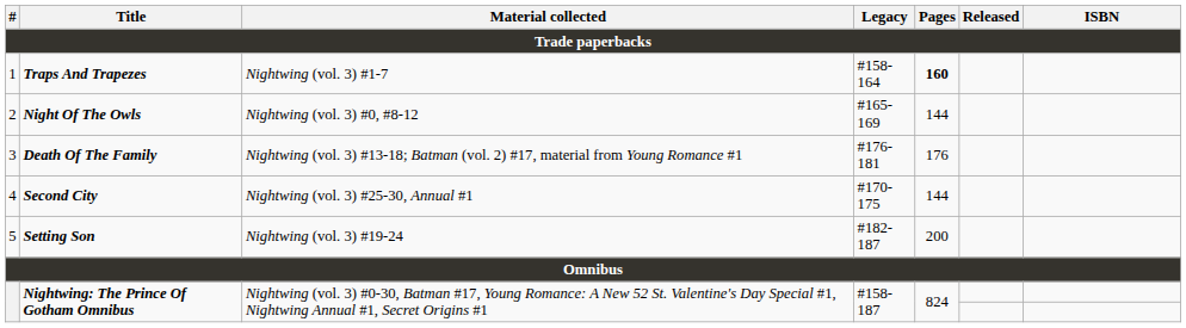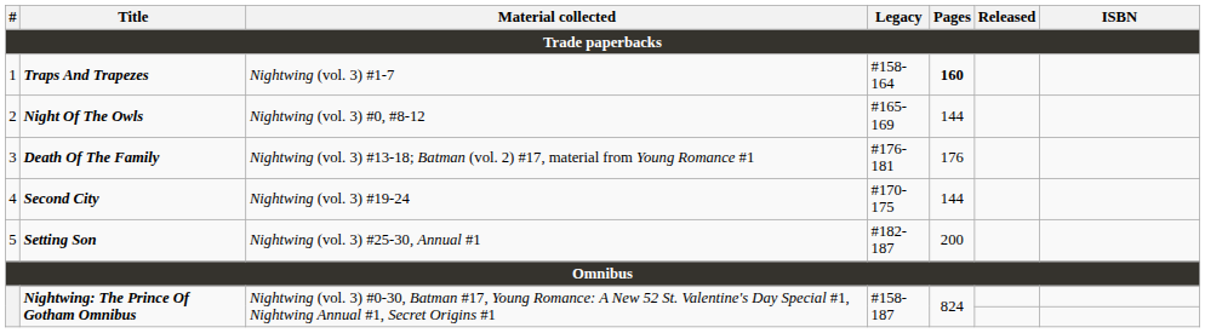 <table class="wikitable">
 <tr>
 <th>#</th>
 <th>Title</th>
 <th>Material collected</th>
 <th>Legacy</th>
 <th>Pages</th>
 <th>Released</th>
 <th style="width: 10em;">ISBN</th>
 </tr>
 <tr>
 <th colspan=7 style="background-color: #35332D; color: white;">Trade paperbacks</th>
 </tr>
 <tr>
 <td>1</td>
 <td><strong><em>Traps And Trapezes</em></strong></td>
 <td><em>Nightwing</em> (vol. 3) #1-7</td>
 <td>#158-164</td>
 <td style="text-align: center;"><strong>160</strong></td>
 <td></td>
 <td></td>
 </tr>
 <tr>
 <td>2</td>
 <td><strong><em>Night Of The Owls</em></strong></td>
 <td><em>Nightwing</em> (vol. 3) #0, #8-12</td>
 <td>#165-169</td>
 <td style="text-align: center;">144</td>
 <td></td>
 <td></td>
 </tr>
 <tr>
 <td>3</td>
 <td><strong><em>Death Of The Family</em></strong></td>
 <td><em>Nightwing</em> (vol. 3) #13-18; <em>Batman</em> (vol. 2) #17, material from <em>Young Romance</em> #1</td>
 <td>#176-181</td>
 <td style="text-align: center;">176</td>
 <td></td>
 <td></td>
 </tr>
 <tr>
 <td>4</td>
 <td><strong><em>Second City</em></strong></td>
-<td><em>Nightwing</em> (vol. 3) #25-30, <em>Annual</em> #1</td>
+<td><em>Nightwing</em> (vol. 3) #19-24</td>
 <td>#170-175</td>
 <td style="text-align: center;">144</td>
 <td></td>
 <td></td>
 </tr>
 <tr>
 <td>5</td>
 <td><strong><em>Setting Son</em></strong></td>
-<td><em>Nightwing</em> (vol. 3) #19-24</td>
+<td><em>Nightwing</em> (vol. 3) #25-30, <em>Annual</em> #1</td>
 <td>#182-187</td>
 <td style="text-align: center;">200</td>
 <td></td>
 <td></td>
 </tr>
 <tr>
 <th colspan=7 style="background-color: #35332D; color: white;">Omnibus</th>
 </tr>
 <tr>
 <th style="background-color: light grey;" rowspan=2></th>
 <td rowspan=2><strong><em>Nightwing: The Prince Of Gotham Omnibus</em></strong></td>
 <td rowspan=2><em>Nightwing</em> (vol. 3) #0-30, <em>Batman</em> #17, <em>Young Romance: A New 52 St. Valentine's Day Special</em> #1, <em>Nightwing Annual</em> #1, <em>Secret Origins</em> #1</td>
 <td rowspan=2>#158-187</td>
 <td rowspan=2 style="text-align: center;">824</td>
 <td></td>
 <td></td>
 </tr>
 <tr>
 <td></td>
 <td></td>
 </tr>
 </table>
